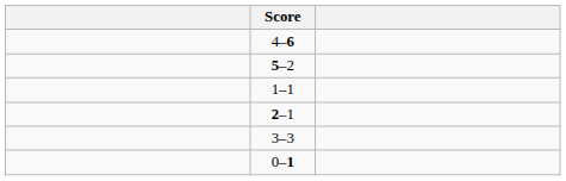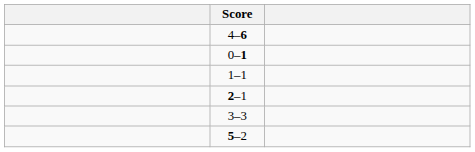 <table class="wikitable" style="text-align: center;">
 <tr>
 <th width=250></th>
 <th width=60>Score</th>
 <th width=250></th>
 </tr>
 <tr>
 <td align=left></td>
 <td>4–<strong>6</strong></td>
 <td align=left><strong></strong></td>
 </tr>
 <tr>
+<td align=left></td>
+<td>0–<strong>1</strong></td>
 <td align=left><strong></strong></td>
-<td><strong>5</strong>–2</td>
-<td align=left></td>
 </tr>
 <tr>
 <td align=left></td>
 <td>1–1</td>
 <td align=left></td>
 </tr>
 <tr>
 <td align=left><strong></strong></td>
 <td><strong>2</strong>–1</td>
 <td align=left></td>
 </tr>
 <tr>
 <td align=left></td>
 <td>3–3</td>
 <td align=left></td>
 </tr>
 <tr>
+<td align=left><strong></strong></td>
+<td><strong>5</strong>–2</td>
 <td align=left></td>
-<td>0–<strong>1</strong></td>
-<td align=left><strong></strong></td>
 </tr>
 </table>
